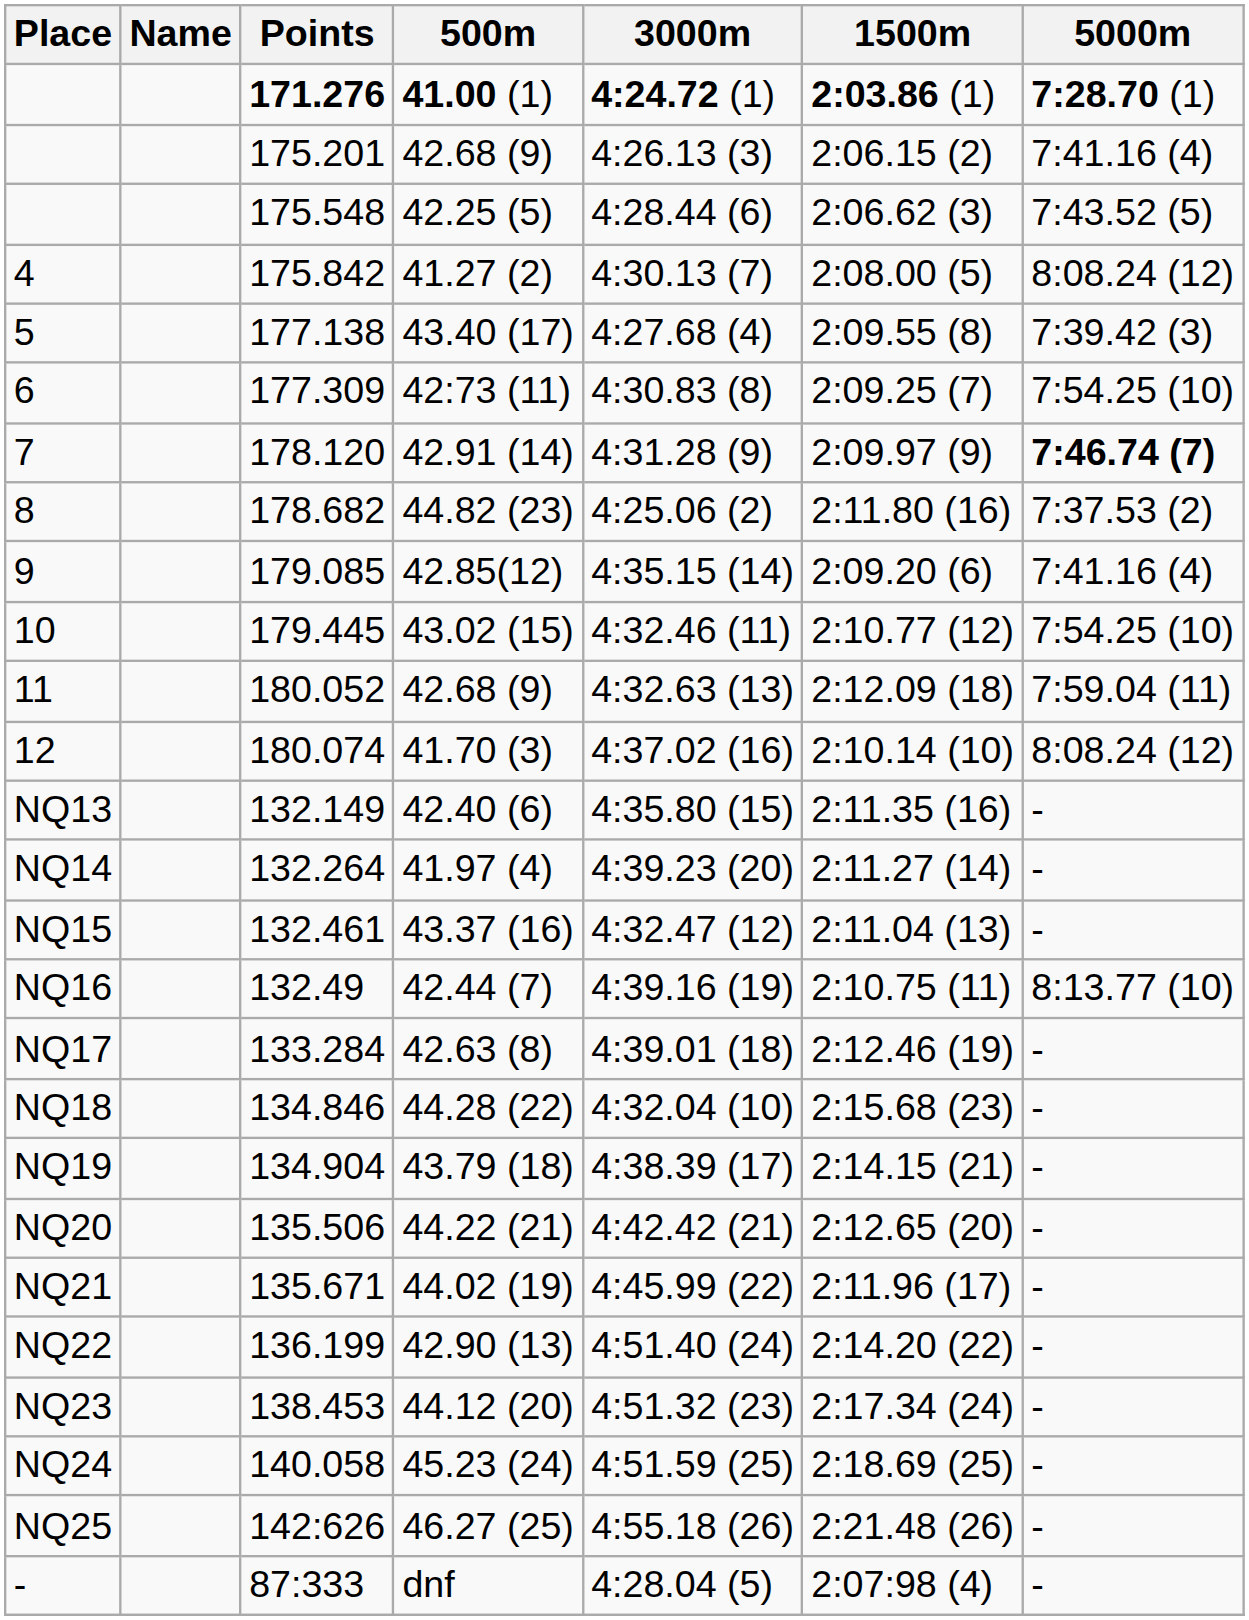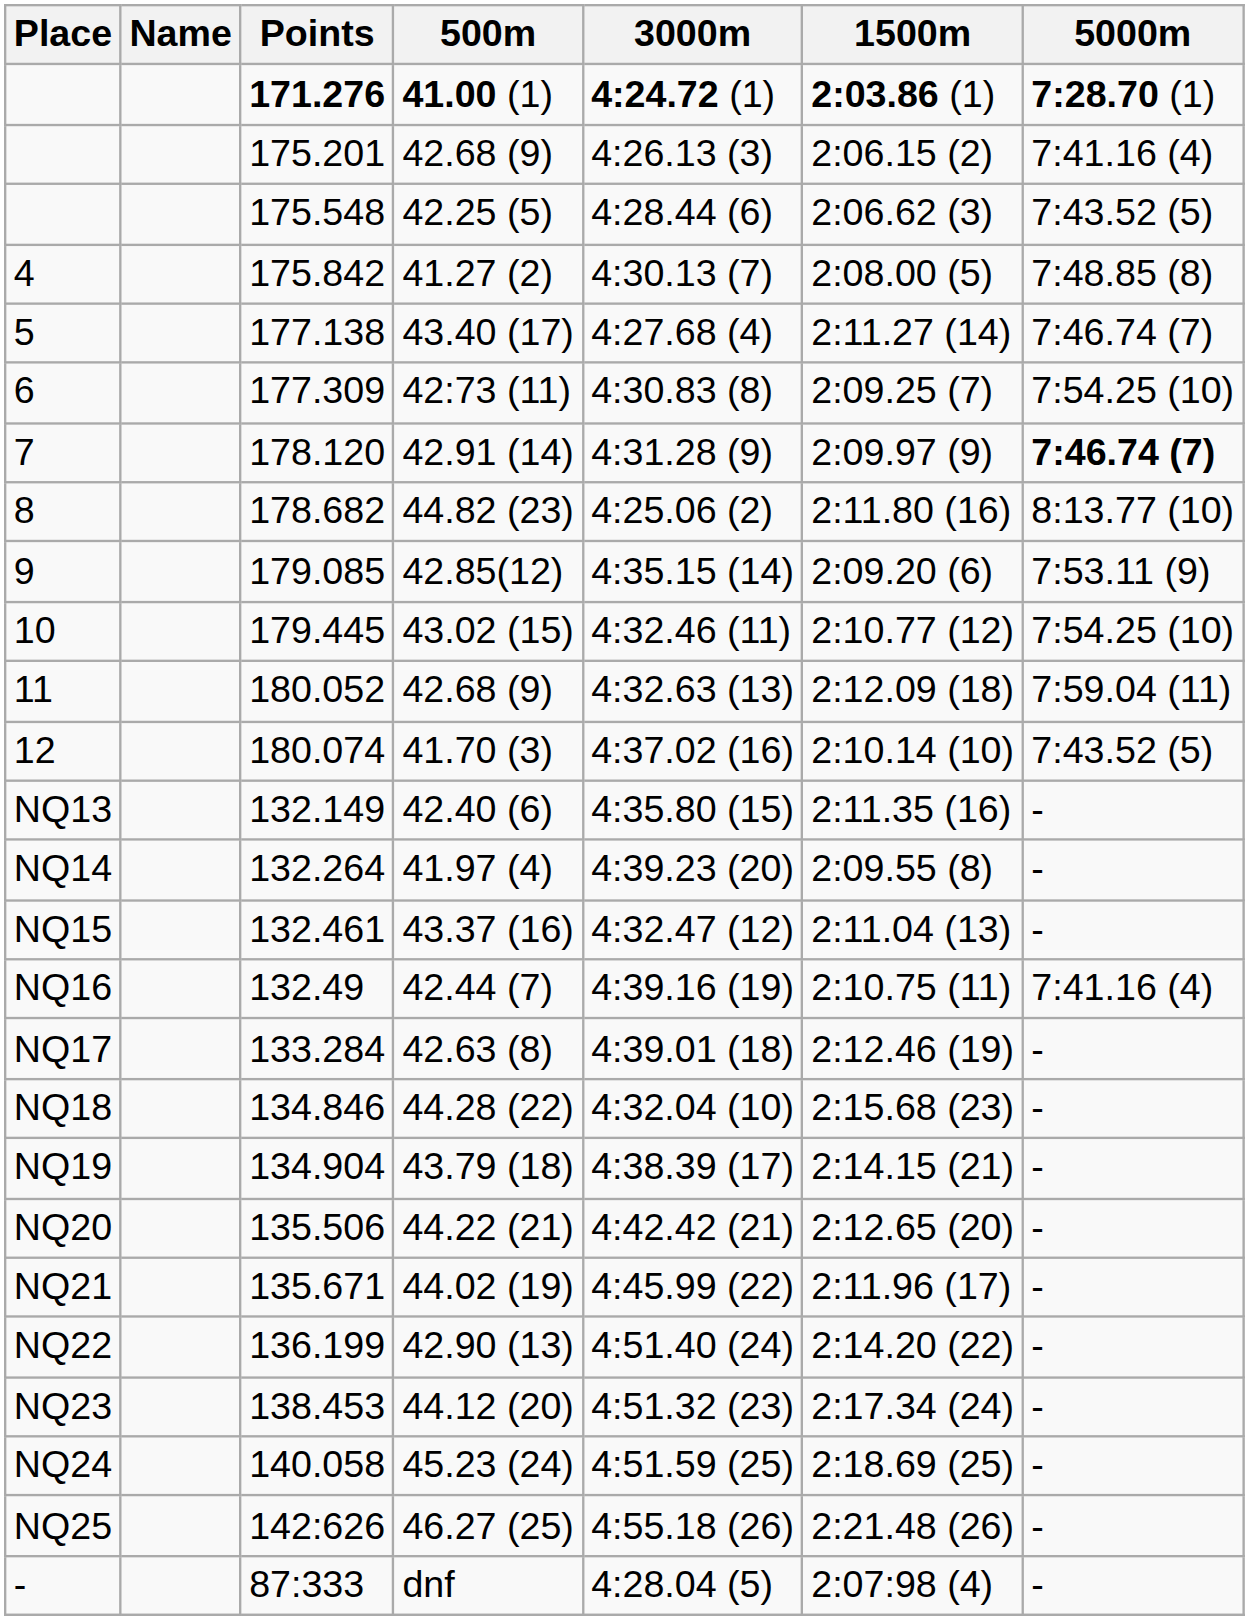 <table class="wikitable">
 <tr>
 <th>Place</th>
 <th>Name</th>
 <th>Points</th>
 <th>500m</th>
 <th>3000m</th>
 <th>1500m</th>
 <th>5000m</th>
 </tr>
 <tr>
 <td></td>
 <td></td>
 <td><strong>171.276</strong></td>
 <td><strong>41.00</strong> (1)</td>
 <td><strong>4:24.72</strong> (1)</td>
 <td><strong>2:03.86</strong> (1)</td>
 <td><strong>7:28.70</strong> (1)</td>
 </tr>
 <tr>
 <td></td>
 <td></td>
 <td>175.201</td>
 <td>42.68 (9)</td>
 <td>4:26.13 (3)</td>
 <td>2:06.15 (2)</td>
 <td>7:41.16 (4)</td>
 </tr>
 <tr>
 <td></td>
 <td></td>
 <td>175.548</td>
 <td>42.25 (5)</td>
 <td>4:28.44 (6)</td>
 <td>2:06.62 (3)</td>
 <td>7:43.52 (5)</td>
 </tr>
 <tr>
 <td>4</td>
 <td></td>
 <td>175.842</td>
 <td>41.27 (2)</td>
 <td>4:30.13 (7)</td>
 <td>2:08.00 (5)</td>
-<td>8:08.24 (12)</td>
+<td>7:48.85 (8)</td>
 </tr>
 <tr>
 <td>5</td>
 <td></td>
 <td>177.138</td>
 <td>43.40 (17)</td>
 <td>4:27.68 (4)</td>
-<td>2:09.55 (8)</td>
-<td>7:39.42 (3)</td>
+<td>2:11.27 (14)</td>
+<td>7:46.74 (7)</td>
 </tr>
 <tr>
 <td>6</td>
 <td></td>
 <td>177.309</td>
 <td>42:73 (11)</td>
 <td>4:30.83 (8)</td>
 <td>2:09.25 (7)</td>
 <td>7:54.25 (10)</td>
 </tr>
 <tr>
 <td>7</td>
 <td></td>
 <td>178.120</td>
 <td>42.91 (14)</td>
 <td>4:31.28 (9)</td>
 <td>2:09.97 (9)</td>
 <td><strong>7:46.74 (7)</strong></td>
 </tr>
 <tr>
 <td>8</td>
 <td></td>
 <td>178.682</td>
 <td>44.82 (23)</td>
 <td>4:25.06 (2)</td>
 <td>2:11.80 (16)</td>
-<td>7:37.53 (2)</td>
+<td>8:13.77 (10)</td>
 </tr>
 <tr>
 <td>9</td>
 <td></td>
 <td>179.085</td>
 <td>42.85(12)</td>
 <td>4:35.15 (14)</td>
 <td>2:09.20 (6)</td>
-<td>7:41.16 (4)</td>
+<td>7:53.11 (9)</td>
 </tr>
 <tr>
 <td>10</td>
 <td></td>
 <td>179.445</td>
 <td>43.02 (15)</td>
 <td>4:32.46 (11)</td>
 <td>2:10.77 (12)</td>
 <td>7:54.25 (10)</td>
 </tr>
 <tr>
 <td>11</td>
 <td></td>
 <td>180.052</td>
 <td>42.68 (9)</td>
 <td>4:32.63 (13)</td>
 <td>2:12.09 (18)</td>
 <td>7:59.04 (11)</td>
 </tr>
 <tr>
 <td>12</td>
 <td></td>
 <td>180.074</td>
 <td>41.70 (3)</td>
 <td>4:37.02 (16)</td>
 <td>2:10.14 (10)</td>
-<td>8:08.24 (12)</td>
+<td>7:43.52 (5)</td>
 </tr>
 <tr>
 <td>NQ13</td>
 <td></td>
 <td>132.149</td>
 <td>42.40 (6)</td>
 <td>4:35.80 (15)</td>
 <td>2:11.35 (16)</td>
 <td>-</td>
 </tr>
 <tr>
 <td>NQ14</td>
 <td></td>
 <td>132.264</td>
 <td>41.97 (4)</td>
 <td>4:39.23 (20)</td>
-<td>2:11.27 (14)</td>
+<td>2:09.55 (8)</td>
 <td>-</td>
 </tr>
 <tr>
 <td>NQ15</td>
 <td></td>
 <td>132.461</td>
 <td>43.37 (16)</td>
 <td>4:32.47 (12)</td>
 <td>2:11.04 (13)</td>
 <td>-</td>
 </tr>
 <tr>
 <td>NQ16</td>
 <td></td>
 <td>132.49</td>
 <td>42.44 (7)</td>
 <td>4:39.16 (19)</td>
 <td>2:10.75 (11)</td>
-<td>8:13.77 (10)</td>
+<td>7:41.16 (4)</td>
 </tr>
 <tr>
 <td>NQ17</td>
 <td></td>
 <td>133.284</td>
 <td>42.63 (8)</td>
 <td>4:39.01 (18)</td>
 <td>2:12.46 (19)</td>
 <td>-</td>
 </tr>
 <tr>
 <td>NQ18</td>
 <td></td>
 <td>134.846</td>
 <td>44.28 (22)</td>
 <td>4:32.04 (10)</td>
 <td>2:15.68 (23)</td>
 <td>-</td>
 </tr>
 <tr>
 <td>NQ19</td>
 <td></td>
 <td>134.904</td>
 <td>43.79 (18)</td>
 <td>4:38.39 (17)</td>
 <td>2:14.15 (21)</td>
 <td>-</td>
 </tr>
 <tr>
 <td>NQ20</td>
 <td></td>
 <td>135.506</td>
 <td>44.22 (21)</td>
 <td>4:42.42 (21)</td>
 <td>2:12.65 (20)</td>
 <td>-</td>
 </tr>
 <tr>
 <td>NQ21</td>
 <td></td>
 <td>135.671</td>
 <td>44.02 (19)</td>
 <td>4:45.99 (22)</td>
 <td>2:11.96 (17)</td>
 <td>-</td>
 </tr>
 <tr>
 <td>NQ22</td>
 <td></td>
 <td>136.199</td>
 <td>42.90 (13)</td>
 <td>4:51.40 (24)</td>
 <td>2:14.20 (22)</td>
 <td>-</td>
 </tr>
 <tr>
 <td>NQ23</td>
 <td></td>
 <td>138.453</td>
 <td>44.12 (20)</td>
 <td>4:51.32 (23)</td>
 <td>2:17.34 (24)</td>
 <td>-</td>
 </tr>
 <tr>
 <td>NQ24</td>
 <td></td>
 <td>140.058</td>
 <td>45.23 (24)</td>
 <td>4:51.59 (25)</td>
 <td>2:18.69 (25)</td>
 <td>-</td>
 </tr>
 <tr>
 <td>NQ25</td>
 <td></td>
 <td>142:626</td>
 <td>46.27 (25)</td>
 <td>4:55.18 (26)</td>
 <td>2:21.48 (26)</td>
 <td>-</td>
 </tr>
 <tr>
 <td>-</td>
 <td></td>
 <td>87:333</td>
 <td>dnf</td>
 <td>4:28.04 (5)</td>
 <td>2:07:98 (4)</td>
 <td>-</td>
 </tr>
 <tr>
 </tr>
 </table>
